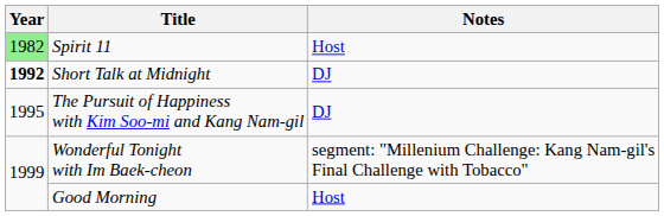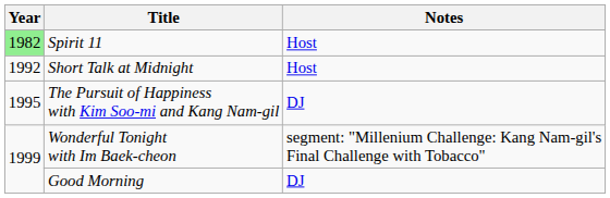 <table class="wikitable">
 <tr>
 <th width=10>Year</th>
 <th>Title</th>
 <th>Notes</th>
 </tr>
 <tr>
 <td style="background: lightgreen;">1982</td>
 <td><em>Spirit 11</em></td>
 <td><a href='#'>Host</a></td>
 </tr>
 <tr>
-<td><strong>1992</strong></td>
+<td>1992</td>
 <td><em>Short Talk at Midnight</em></td>
-<td><a href='#'>DJ</a></td>
+<td><a href='#'>Host</a></td>
 </tr>
 <tr>
 <td>1995</td>
 <td><em>The Pursuit of Happiness <br> with <a href='#'>Kim Soo-mi</a> and Kang Nam-gil</em></td>
 <td><a href='#'>DJ</a></td>
 </tr>
 <tr>
 <td rowspan=2>1999</td>
 <td><em>Wonderful Tonight <br> with Im Baek-cheon</em></td>
 <td>segment: "Millenium Challenge: Kang Nam-gil's <br> Final Challenge with Tobacco"</td>
 </tr>
 <tr>
 <td><em>Good Morning</em></td>
-<td><a href='#'>Host</a></td>
+<td><a href='#'>DJ</a></td>
 </tr>
 </table>
